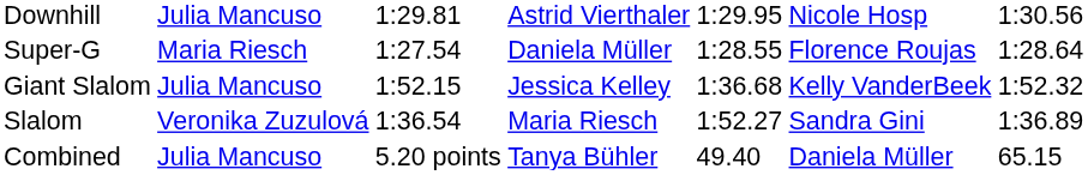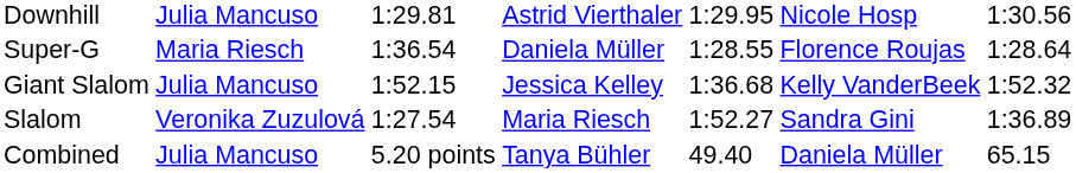 <table>
 <tr>
 <td>Downhill</td>
 <td><a href='#'>Julia Mancuso</a><br></td>
 <td>1:29.81</td>
 <td><a href='#'>Astrid Vierthaler</a><br></td>
 <td>1:29.95</td>
 <td><a href='#'>Nicole Hosp</a><br></td>
 <td>1:30.56</td>
 </tr>
 <tr>
 <td>Super-G</td>
 <td><a href='#'>Maria Riesch</a><br></td>
-<td>1:27.54</td>
+<td>1:36.54</td>
 <td><a href='#'>Daniela Müller</a><br></td>
 <td>1:28.55</td>
 <td><a href='#'>Florence Roujas</a><br></td>
 <td>1:28.64</td>
 </tr>
 <tr>
 <td>Giant Slalom</td>
 <td><a href='#'>Julia Mancuso</a><br></td>
 <td>1:52.15</td>
 <td><a href='#'>Jessica Kelley</a><br></td>
 <td>1:36.68</td>
 <td><a href='#'>Kelly VanderBeek</a><br></td>
 <td>1:52.32</td>
 </tr>
 <tr>
 <td>Slalom</td>
 <td><a href='#'>Veronika Zuzulová</a><br></td>
-<td>1:36.54</td>
+<td>1:27.54</td>
 <td><a href='#'>Maria Riesch</a><br></td>
 <td>1:52.27</td>
 <td><a href='#'>Sandra Gini</a><br></td>
 <td>1:36.89</td>
 </tr>
 <tr>
 <td>Combined</td>
 <td><a href='#'>Julia Mancuso</a><br></td>
 <td>5.20 points</td>
 <td><a href='#'>Tanya Bühler</a><br></td>
 <td>49.40</td>
 <td><a href='#'>Daniela Müller</a><br></td>
 <td>65.15</td>
 </tr>
 </table>
